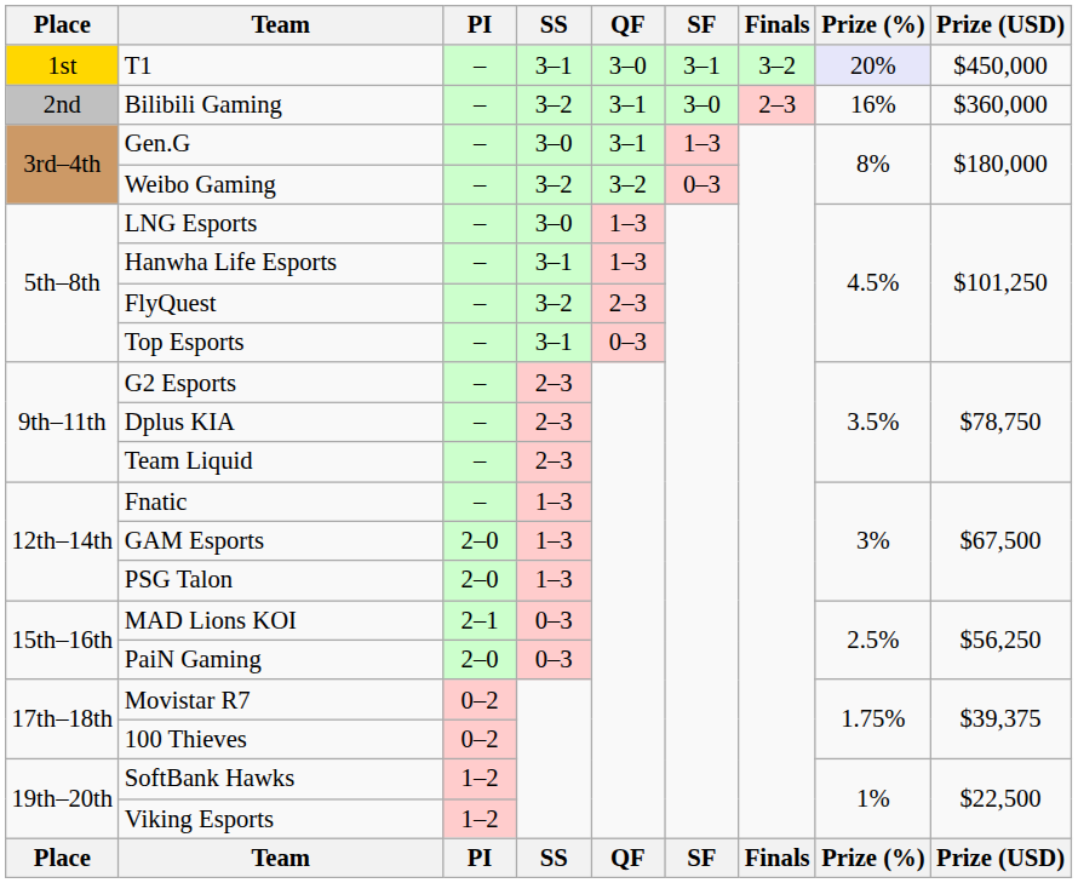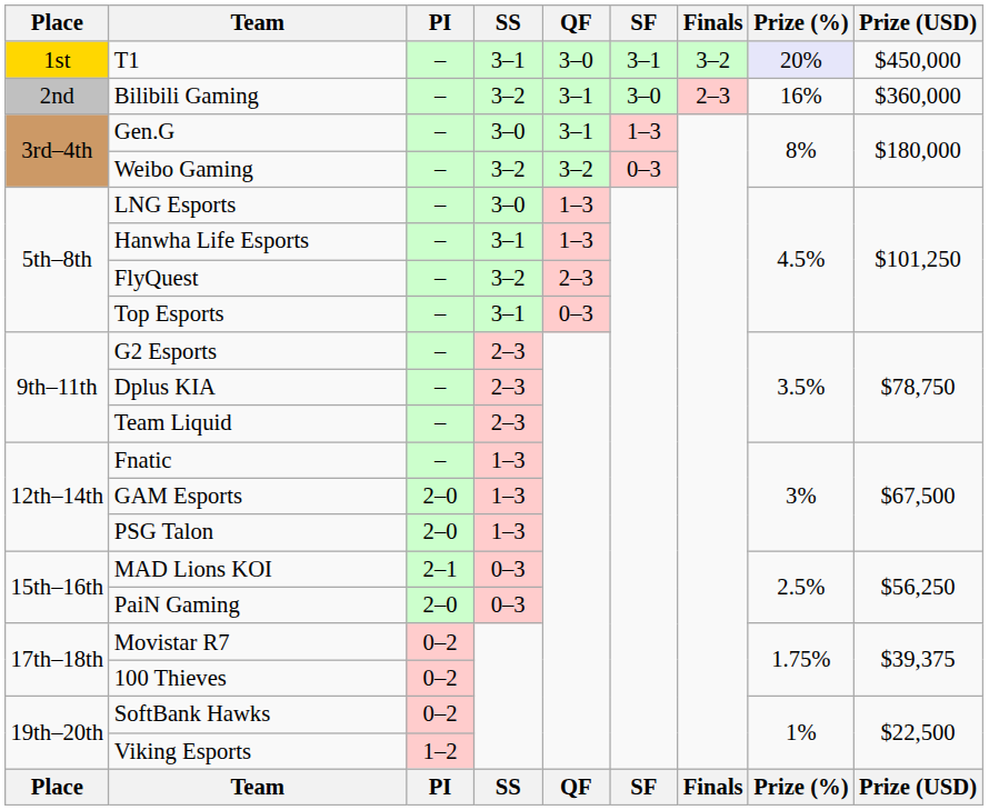 <table class="wikitable" style="text-align: center; white-space:nowrap">
 <tr>
 <th width="65px">Place</th>
 <th width="200px">Team</th>
 <th title="Play-in" width="40px">PI</th>
 <th title="Swiss stage" width="40px">SS</th>
 <th title="Quarterfinals" width="40px">QF</th>
 <th title="Semifinals" width="40px">SF</th>
 <th width="40px">Finals</th>
 <th>Prize (%)</th>
 <th>Prize (USD)</th>
 </tr>
 <tr>
 <td style="background: gold;">1st</td>
 <td style="text-align: left;">T1</td>
 <td bgcolor="#cfc">–</td>
 <td bgcolor="#cfc">3–1</td>
 <td bgcolor="#cfc">3–0</td>
 <td bgcolor="#cfc">3–1</td>
 <td bgcolor="#cfc">3–2</td>
 <td style="background: lavender;">20%</td>
 <td>$450,000</td>
 </tr>
 <tr>
 <td style="background: silver;">2nd</td>
 <td style="text-align: left;">Bilibili Gaming</td>
 <td bgcolor="#cfc">–</td>
 <td bgcolor="#cfc">3–2</td>
 <td bgcolor="#cfc">3–1</td>
 <td bgcolor="#cfc">3–0</td>
 <td bgcolor="#fcc">2–3</td>
 <td>16%</td>
 <td>$360,000</td>
 </tr>
 <tr>
 <td rowspan="2" style="background: #c96;">3rd–4th</td>
 <td style="text-align: left;">Gen.G</td>
 <td bgcolor="#cfc">–</td>
 <td bgcolor="#cfc">3–0</td>
 <td bgcolor="#cfc">3–1</td>
 <td bgcolor="#fcc">1–3</td>
 <td rowspan="18"></td>
 <td rowspan="2">8%</td>
 <td rowspan="2">$180,000</td>
 </tr>
 <tr>
 <td style="text-align: left;">Weibo Gaming</td>
 <td bgcolor="#cfc">–</td>
 <td bgcolor="#cfc">3–2</td>
 <td bgcolor="#cfc">3–2</td>
 <td bgcolor="#fcc">0–3</td>
 </tr>
 <tr>
 <td rowspan="4">5th–8th</td>
 <td style="text-align: left;">LNG Esports</td>
 <td bgcolor="#cfc">–</td>
 <td bgcolor="#cfc">3–0</td>
 <td bgcolor="#fcc">1–3</td>
 <td rowspan="16"></td>
 <td rowspan="4">4.5%</td>
 <td rowspan="4">$101,250</td>
 </tr>
 <tr>
 <td style="text-align: left;">Hanwha Life Esports</td>
 <td bgcolor="#cfc">–</td>
 <td bgcolor="#cfc">3–1</td>
 <td bgcolor="#fcc">1–3</td>
 </tr>
 <tr>
 <td style="text-align: left;">FlyQuest</td>
 <td bgcolor="#cfc">–</td>
 <td bgcolor="#cfc">3–2</td>
 <td bgcolor="#fcc">2–3</td>
 </tr>
 <tr>
 <td style="text-align: left;">Top Esports</td>
 <td bgcolor="#cfc">–</td>
 <td bgcolor="#cfc">3–1</td>
 <td bgcolor="#fcc">0–3</td>
 </tr>
 <tr>
 <td rowspan="3">9th–11th</td>
 <td style="text-align: left;">G2 Esports</td>
 <td bgcolor="#cfc">–</td>
 <td bgcolor="#fcc">2–3</td>
 <td rowspan="12"></td>
 <td rowspan="3">3.5%</td>
 <td rowspan="3">$78,750</td>
 </tr>
 <tr>
 <td style="text-align: left;">Dplus KIA</td>
 <td bgcolor="#cfc">–</td>
 <td bgcolor="#fcc">2–3</td>
 </tr>
 <tr>
 <td style="text-align: left;">Team Liquid</td>
 <td bgcolor="#cfc">–</td>
 <td bgcolor="#fcc">2–3</td>
 </tr>
 <tr>
 <td rowspan="3">12th–14th</td>
 <td style="text-align: left;">Fnatic</td>
 <td bgcolor="#cfc">–</td>
 <td bgcolor="#fcc">1–3</td>
 <td rowspan="3">3%</td>
 <td rowspan="3">$67,500</td>
 </tr>
 <tr>
 <td style="text-align: left;">GAM Esports</td>
 <td bgcolor="#cfc">2–0</td>
 <td bgcolor="#fcc">1–3</td>
 </tr>
 <tr>
 <td style="text-align: left;">PSG Talon</td>
 <td bgcolor="#cfc">2–0</td>
 <td bgcolor="#fcc">1–3</td>
 </tr>
 <tr>
 <td rowspan="2">15th–16th</td>
 <td style="text-align: left;">MAD Lions KOI</td>
 <td bgcolor="#cfc">2–1</td>
 <td bgcolor="#fcc">0–3</td>
 <td rowspan="2">2.5%</td>
 <td rowspan="2">$56,250</td>
 </tr>
 <tr>
 <td style="text-align: left;">PaiN Gaming</td>
 <td bgcolor="#cfc">2–0</td>
 <td bgcolor="#fcc">0–3</td>
 </tr>
 <tr>
 <td rowspan="2">17th–18th</td>
 <td style="text-align: left;">Movistar R7</td>
 <td bgcolor="#fcc">0–2</td>
 <td rowspan="4"></td>
 <td rowspan="2">1.75%</td>
 <td rowspan="2">$39,375</td>
 </tr>
 <tr>
 <td style="text-align: left;">100 Thieves</td>
 <td bgcolor="#fcc">0–2</td>
 </tr>
 <tr>
 <td rowspan="2">19th–20th</td>
 <td style="text-align: left;">SoftBank Hawks</td>
-<td bgcolor="#fcc">1–2</td>
+<td bgcolor="#fcc">0–2</td>
 <td rowspan="2">1%</td>
 <td rowspan="2">$22,500</td>
 </tr>
 <tr>
 <td style="text-align: left;">Viking Esports</td>
 <td bgcolor="#fcc">1–2</td>
 </tr>
 <tr>
 <th>Place</th>
 <th>Team</th>
 <th title="Play-in" width="40px">PI</th>
 <th title="Swiss stage" width="40px">SS</th>
 <th title="Quarterfinals" width="40px">QF</th>
 <th title="Semifinals" width="40px">SF</th>
 <th width="40px">Finals</th>
 <th>Prize (%)</th>
 <th>Prize (USD)</th>
 </tr>
 </table>
